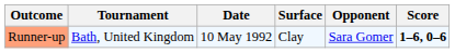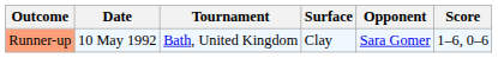 <table class="sortable wikitable" style=font-size:97%>
 <tr>
 <th>Outcome</th>
+<th>Date</th>
 <th>Tournament</th>
-<th>Date</th>
 <th>Surface</th>
 <th>Opponent</th>
 <th>Score</th>
 </tr>
 <tr style="background:#f0f8ff;">
 <td bgcolor="FFA07A">Runner-up</td>
+<td>10 May 1992</td>
 <td><a href='#'>Bath</a>, United Kingdom</td>
-<td>10 May 1992</td>
 <td>Clay</td>
 <td> <a href='#'>Sara Gomer</a></td>
-<td><strong>1–6, 0–6</strong></td>
+<td>1–6, 0–6</td>
 </tr>
 </table>
